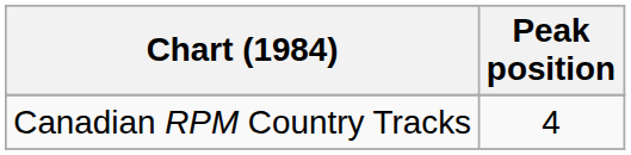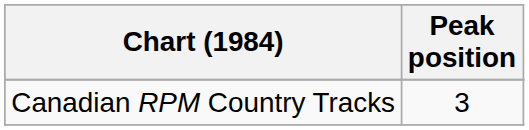 <table class="wikitable sortable">
 <tr>
 <th align="left">Chart (1984)</th>
 <th align="center">Peak<br>position</th>
 </tr>
 <tr>
 </tr>
 <tr>
 <td align="left">Canadian <em>RPM</em> Country Tracks</td>
-<td align="center">4</td>
+<td align="center">3</td>
 </tr>
 </table>
